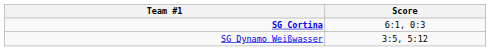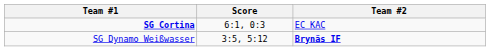 <table class="wikitable" style="text-align: center;">
 <tr>
 <th width=22%>Team #1</th>
 <th width=11%>Score</th>
+<th width=22%>Team #2</th>
 </tr>
 <tr>
 <td style="text-align: right;"><strong><a href='#'>SG Cortina</a></strong> </td>
 <td>6:1, 0:3</td>
+<td style="text-align: left;"> <a href='#'>EC KAC</a></td>
 </tr>
 <tr>
 <td style="text-align: right;"><a href='#'>SG Dynamo Weißwasser</a> </td>
 <td>3:5, 5:12</td>
+<td style="text-align: left;"> <strong><a href='#'>Brynäs IF</a></strong></td>
 </tr>
 </table>
